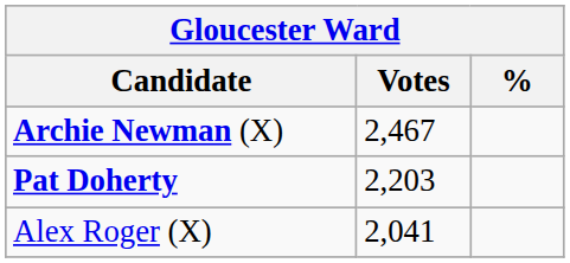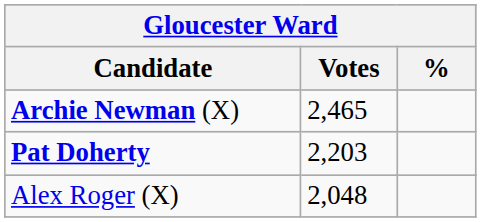 <table class="wikitable">
 <tr>
 <th colspan="3"><a href='#'>Gloucester Ward</a></th>
 </tr>
 <tr>
 <th style="width: 170px">Candidate</th>
 <th style="width: 50px">Votes</th>
 <th style="width: 40px">%</th>
 </tr>
 <tr>
 <td><strong><a href='#'>Archie Newman</a></strong> (X)</td>
-<td>2,467</td>
+<td>2,465</td>
 <td></td>
 </tr>
 <tr>
 <td><strong><a href='#'>Pat Doherty</a></strong></td>
 <td>2,203</td>
 <td></td>
 </tr>
 <tr>
 <td><a href='#'>Alex Roger</a> (X)</td>
-<td>2,041</td>
+<td>2,048</td>
 <td></td>
 </tr>
 </table>
